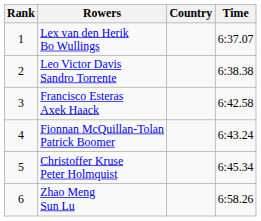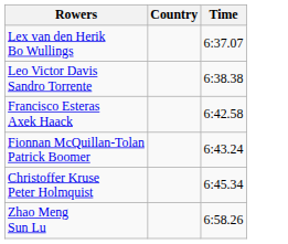 <table class="wikitable" style="text-align:center">
 <tr>
-<th>Rank</th>
 <th>Rowers</th>
 <th>Country</th>
 <th>Time</th>
 </tr>
 <tr>
-<td>1</td>
 <td align="left"><a href='#'>Lex van den Herik</a><br><a href='#'>Bo Wullings</a></td>
 <td align="left"></td>
 <td>6:37.07</td>
 </tr>
 <tr>
-<td>2</td>
 <td align="left"><a href='#'>Leo Victor Davis</a><br><a href='#'>Sandro Torrente</a></td>
 <td align="left"></td>
 <td>6:38.38</td>
 </tr>
 <tr>
-<td>3</td>
 <td align="left"><a href='#'>Francisco Esteras</a><br><a href='#'>Axek Haack</a></td>
 <td align="left"></td>
 <td>6:42.58</td>
 </tr>
 <tr>
-<td>4</td>
 <td align="left"><a href='#'>Fionnan McQuillan-Tolan</a><br><a href='#'>Patrick Boomer</a></td>
 <td align="left"></td>
 <td>6:43.24</td>
 </tr>
 <tr>
-<td>5</td>
 <td align="left"><a href='#'>Christoffer Kruse</a><br><a href='#'>Peter Holmquist</a></td>
 <td align="left"></td>
 <td>6:45.34</td>
 </tr>
 <tr>
-<td>6</td>
 <td align="left"><a href='#'>Zhao Meng</a><br><a href='#'>Sun Lu</a></td>
 <td align="left"></td>
 <td>6:58.26</td>
 </tr>
 </table>
